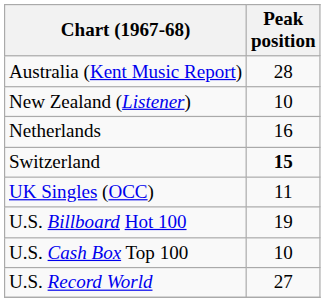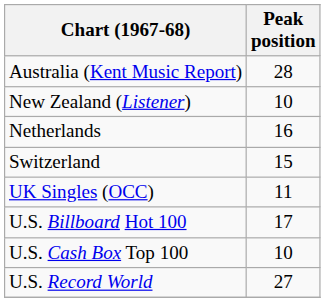 <table class="wikitable sortable">
 <tr>
 <th>Chart (1967-68)</th>
 <th>Peak<br>position</th>
 </tr>
 <tr>
 <td>Australia (<a href='#'>Kent Music Report</a>)</td>
 <td style="text-align:center;">28</td>
 </tr>
 <tr>
 <td>New Zealand (<em><a href='#'>Listener</a></em>)</td>
 <td style="text-align:center;">10</td>
 </tr>
 <tr>
 <td>Netherlands</td>
 <td style="text-align:center;">16</td>
 </tr>
 <tr>
 <td>Switzerland</td>
-<td style="text-align:center;"><strong>15</strong></td>
+<td style="text-align:center;">15</td>
 </tr>
 <tr>
 <td><a href='#'>UK Singles</a> (<a href='#'>OCC</a>)</td>
 <td style="text-align:center;">11</td>
 </tr>
 <tr>
 <td>U.S. <em><a href='#'>Billboard</a></em> <a href='#'>Hot 100</a></td>
-<td style="text-align:center;">19</td>
+<td style="text-align:center;">17</td>
 </tr>
 <tr>
 <td>U.S. <a href='#'><em>Cash Box</em></a> Top 100</td>
 <td align="center">10</td>
 </tr>
 <tr>
 <td>U.S. <em><a href='#'>Record World</a></em></td>
 <td style="text-align:center;">27</td>
 </tr>
 <tr>
 </tr>
 </table>
